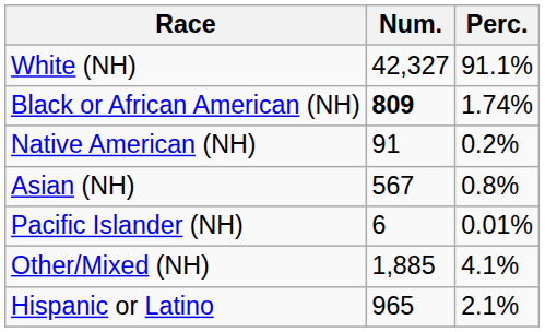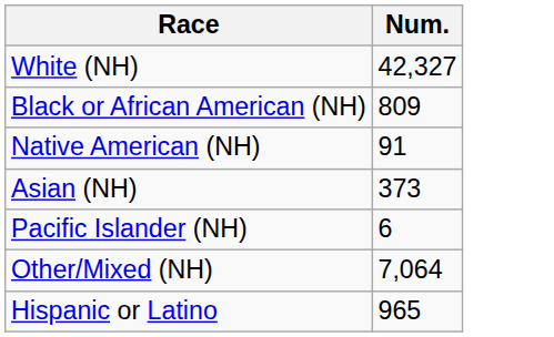 <table class="wikitable">
 <tr>
 <th>Race</th>
 <th>Num.</th>
-<th>Perc.</th>
 </tr>
 <tr>
 <td><a href='#'>White</a> (NH)</td>
 <td>42,327</td>
-<td>91.1%</td>
 </tr>
 <tr>
 <td><a href='#'>Black or African American</a> (NH)</td>
-<td><strong>809</strong></td>
-<td>1.74%</td>
+<td>809</td>
 </tr>
 <tr>
 <td><a href='#'>Native American</a> (NH)</td>
 <td>91</td>
-<td>0.2%</td>
 </tr>
 <tr>
 <td><a href='#'>Asian</a> (NH)</td>
-<td>567</td>
-<td>0.8%</td>
+<td>373</td>
 </tr>
 <tr>
 <td><a href='#'>Pacific Islander</a> (NH)</td>
 <td>6</td>
-<td>0.01%</td>
 </tr>
 <tr>
 <td><a href='#'>Other/Mixed</a> (NH)</td>
-<td>1,885</td>
-<td>4.1%</td>
+<td>7,064</td>
 </tr>
 <tr>
 <td><a href='#'>Hispanic</a> or <a href='#'>Latino</a></td>
 <td>965</td>
-<td>2.1%</td>
 </tr>
 </table>
